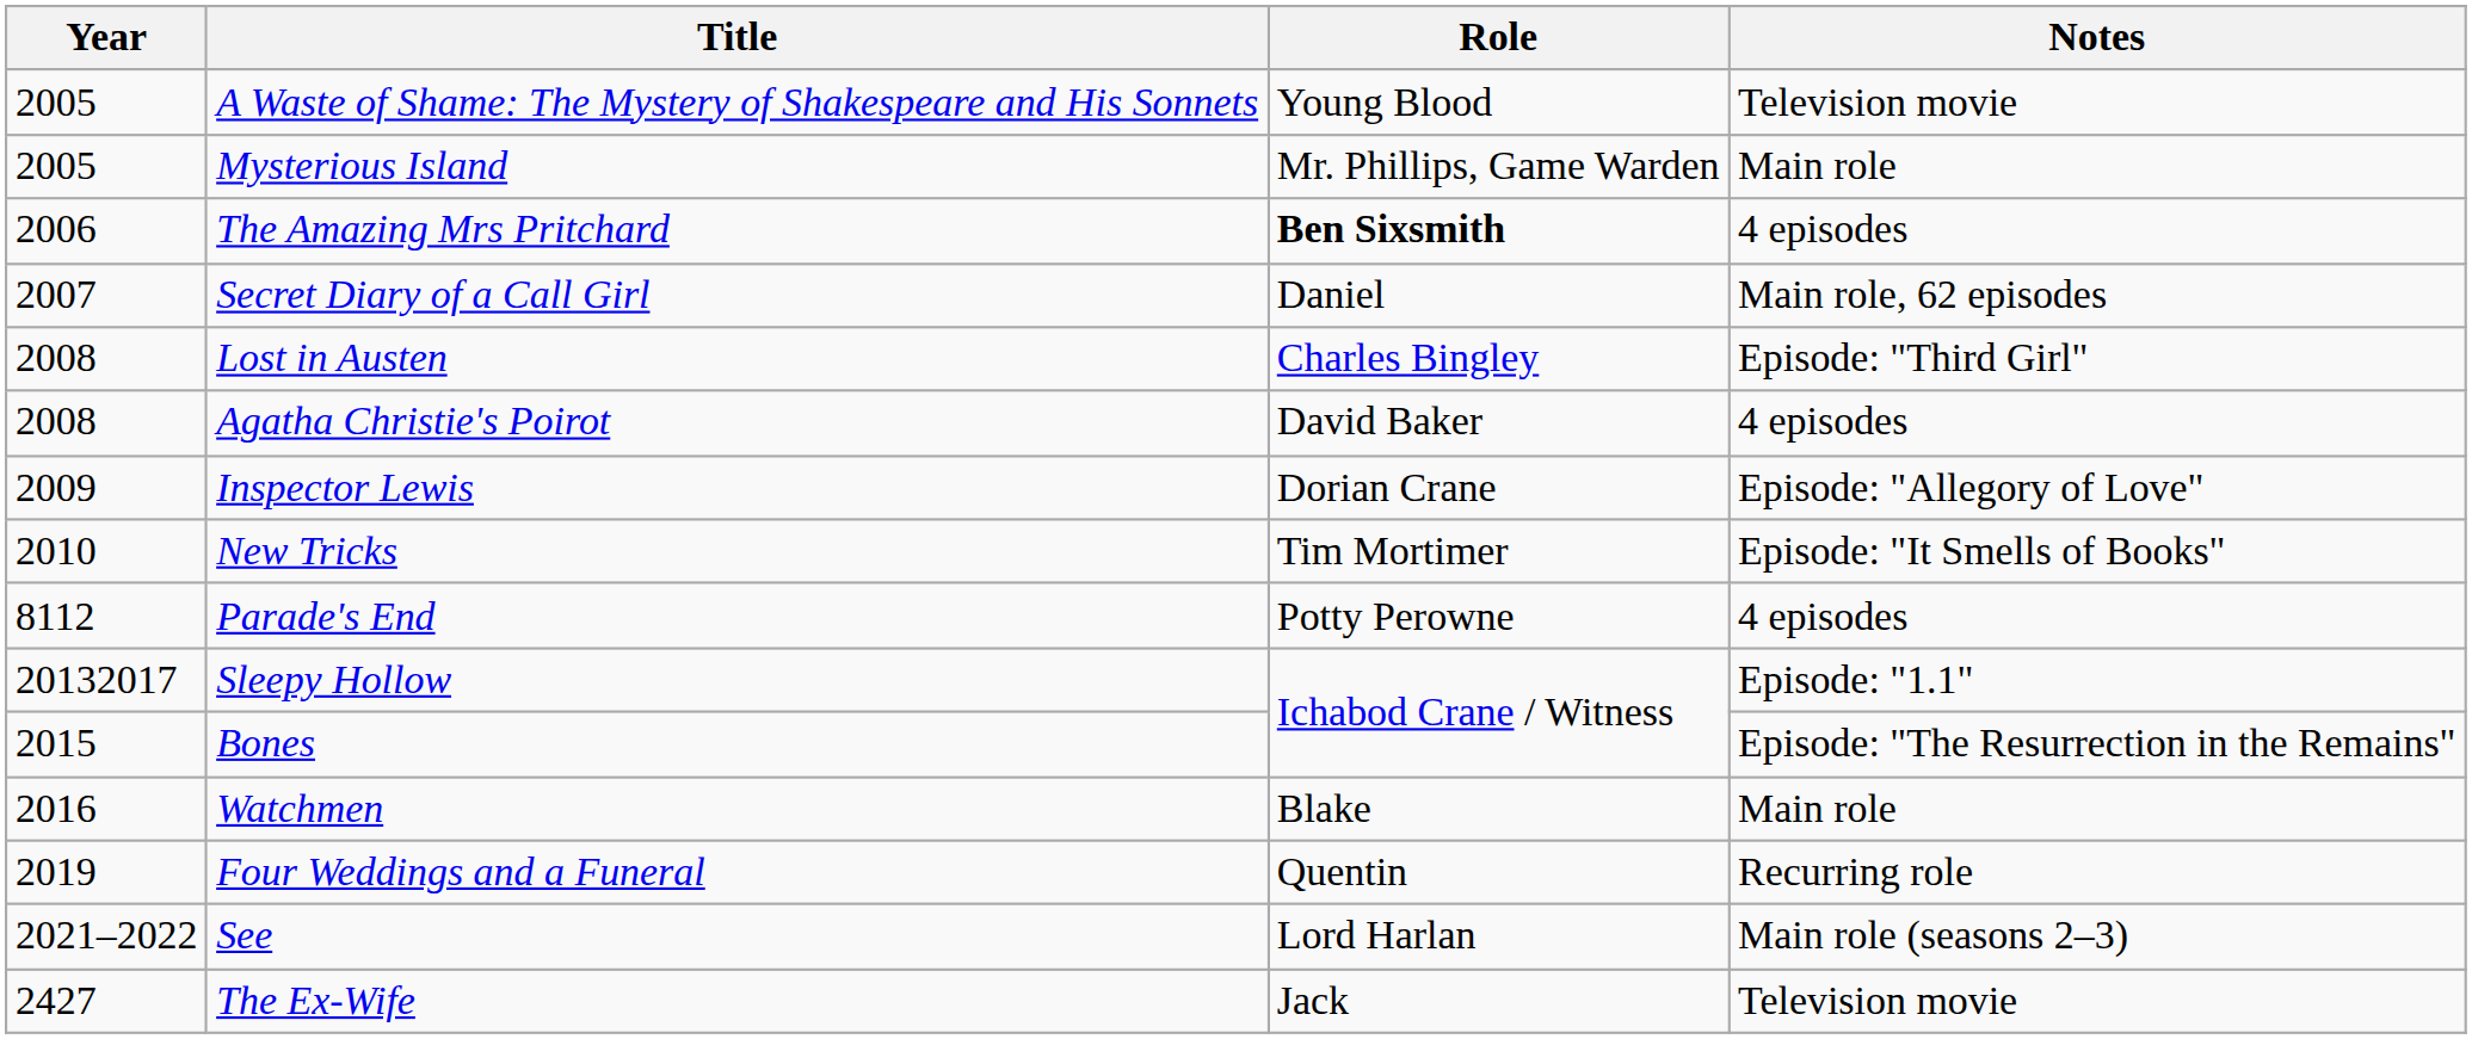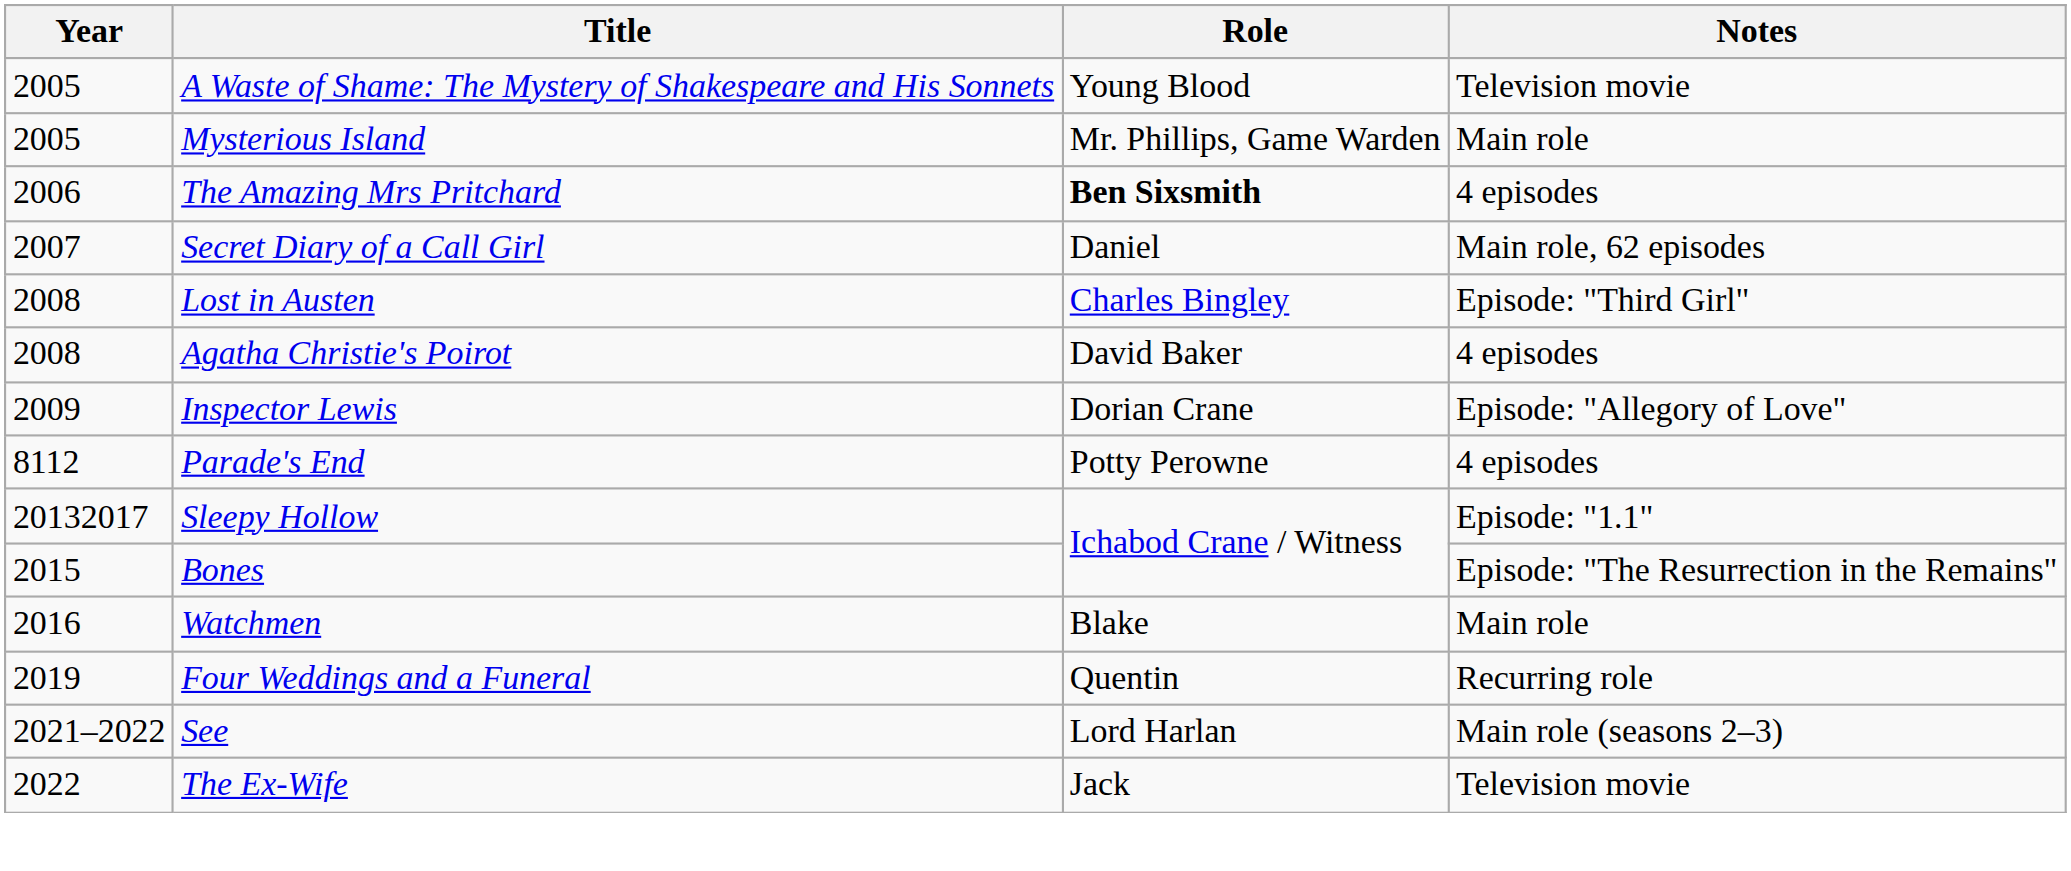 <table class="wikitable sortable">
 <tr>
 <th>Year</th>
 <th>Title</th>
 <th>Role</th>
 <th>Notes</th>
 </tr>
 <tr>
 <td>2005</td>
 <td><em><a href='#'>A Waste of Shame: The Mystery of Shakespeare and His Sonnets</a></em></td>
 <td>Young Blood</td>
 <td>Television movie</td>
 </tr>
 <tr>
 <td>2005</td>
 <td><em><a href='#'>Mysterious Island</a></em></td>
 <td>Mr. Phillips, Game Warden</td>
 <td>Main role</td>
 </tr>
 <tr>
 <td>2006</td>
 <td><em><a href='#'>The Amazing Mrs Pritchard</a></em></td>
 <td><strong>Ben Sixsmith</strong></td>
 <td>4 episodes</td>
 </tr>
 <tr>
 <td>2007</td>
 <td><em><a href='#'>Secret Diary of a Call Girl</a></em></td>
 <td>Daniel</td>
 <td>Main role, 62 episodes</td>
 </tr>
 <tr>
 <td>2008</td>
 <td><em><a href='#'>Lost in Austen</a></em></td>
 <td><a href='#'>Charles Bingley</a></td>
 <td>Episode: "Third Girl"</td>
 </tr>
 <tr>
 <td>2008</td>
 <td><em><a href='#'>Agatha Christie's Poirot</a></em></td>
 <td>David Baker</td>
 <td>4 episodes</td>
 </tr>
 <tr>
 <td>2009</td>
 <td><em><a href='#'>Inspector Lewis</a></em></td>
 <td>Dorian Crane</td>
 <td>Episode: "Allegory of Love"</td>
 </tr>
 <tr>
-<td>2010</td>
-<td><em><a href='#'>New Tricks</a></em></td>
-<td>Tim Mortimer</td>
-<td>Episode: "It Smells of Books"</td>
-</tr>
-<tr>
 <td>8112</td>
 <td><em><a href='#'>Parade's End</a></em></td>
 <td>Potty Perowne</td>
 <td>4 episodes</td>
 </tr>
 <tr>
 <td>20132017</td>
 <td><em><a href='#'>Sleepy Hollow</a></em></td>
 <td rowspan=2><a href='#'>Ichabod Crane</a> / Witness</td>
 <td>Episode: "1.1"</td>
 </tr>
 <tr>
 <td>2015</td>
 <td><em><a href='#'>Bones</a></em></td>
 <td>Episode: "The Resurrection in the Remains"</td>
 </tr>
 <tr>
 <td>2016</td>
 <td><em><a href='#'>Watchmen</a></em></td>
 <td>Blake</td>
 <td>Main role</td>
 </tr>
 <tr>
 <td>2019</td>
 <td><em><a href='#'>Four Weddings and a Funeral</a></em></td>
 <td>Quentin</td>
 <td>Recurring role</td>
 </tr>
 <tr>
 <td>2021–2022</td>
 <td><em><a href='#'>See</a></em></td>
 <td>Lord Harlan</td>
 <td>Main role (seasons 2–3)</td>
 </tr>
 <tr>
-<td>2427</td>
+<td>2022</td>
 <td><em><a href='#'>The Ex-Wife</a></em></td>
 <td>Jack</td>
 <td>Television movie</td>
 </tr>
 </table>
